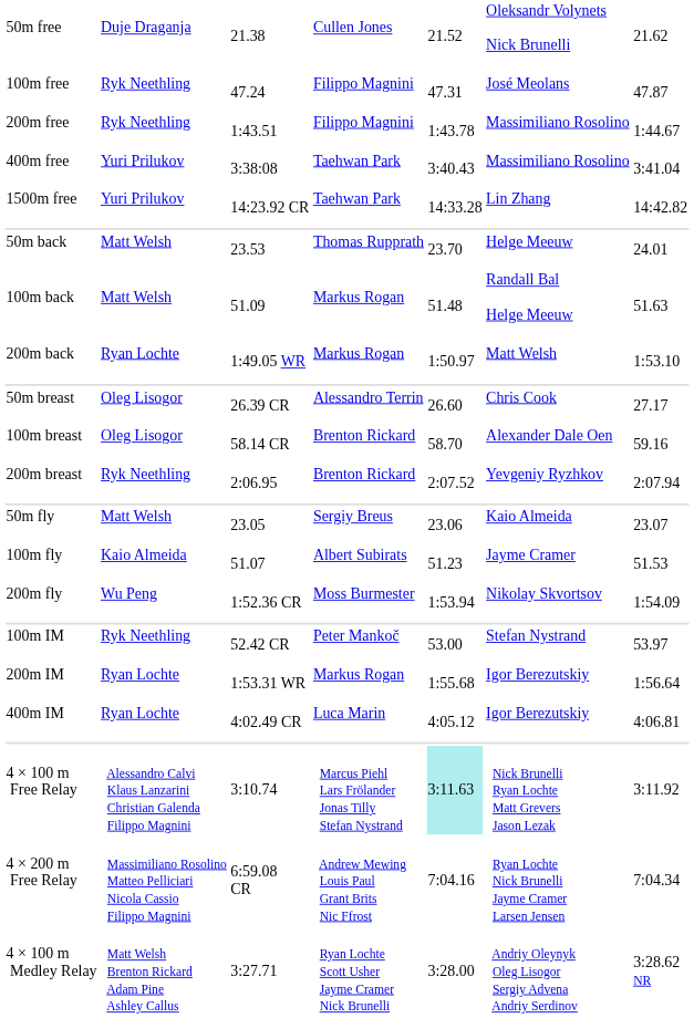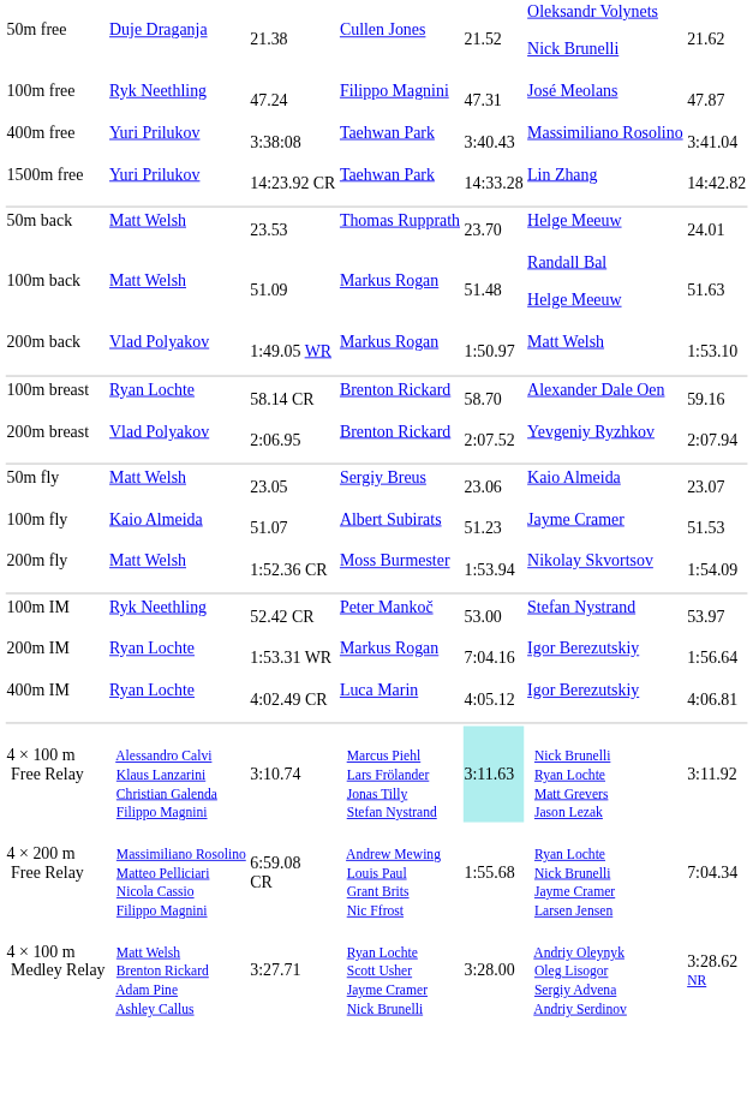 <table>
 <tr>
 <td>50m free<br>  </td>
 <td><a href='#'>Duje Draganja</a> <small><br>   </small></td>
 <td>21.38</td>
 <td><a href='#'>Cullen Jones</a> <small><br>   </small></td>
 <td>21.52</td>
 <td><a href='#'>Oleksandr Volynets</a> <small><br>   </small> <br> <a href='#'>Nick Brunelli</a> <small><br>   </small></td>
 <td>21.62</td>
 </tr>
 <tr>
 <td>100m free<br>  </td>
 <td><a href='#'>Ryk Neethling</a> <small><br>   </small></td>
 <td>47.24</td>
 <td><a href='#'>Filippo Magnini</a> <small><br>   </small></td>
 <td>47.31</td>
 <td><a href='#'>José Meolans</a> <small><br>   </small></td>
 <td>47.87</td>
-</tr>
-<tr>
-<td>200m free<br>  </td>
-<td><a href='#'>Ryk Neethling</a> <small><br>   </small></td>
-<td>1:43.51</td>
-<td><a href='#'>Filippo Magnini</a> <small><br>   </small></td>
-<td>1:43.78</td>
-<td><a href='#'>Massimiliano Rosolino</a> <small><br>   </small></td>
-<td>1:44.67</td>
 </tr>
 <tr>
 <td>400m free<br>  </td>
 <td><a href='#'>Yuri Prilukov</a> <small><br>   </small></td>
 <td>3:38:08</td>
 <td><a href='#'>Taehwan Park</a> <small><br>   </small></td>
 <td>3:40.43</td>
 <td><a href='#'>Massimiliano Rosolino</a> <small><br>   </small></td>
 <td>3:41.04</td>
 </tr>
 <tr>
 <td>1500m free<br>  </td>
 <td><a href='#'>Yuri Prilukov</a> <small><br>   </small></td>
 <td>14:23.92 CR</td>
 <td><a href='#'>Taehwan Park</a> <small><br>   </small></td>
 <td>14:33.28</td>
 <td><a href='#'>Lin Zhang</a> <small><br>   </small></td>
 <td>14:42.82</td>
 </tr>
 <tr bgcolor=#DDDDDD>
 <td colspan=7></td>
 </tr>
 <tr>
 <td>50m back<br>  </td>
 <td><a href='#'>Matt Welsh</a> <small><br>    </small></td>
 <td>23.53</td>
 <td><a href='#'>Thomas Rupprath</a> <small><br>    </small></td>
 <td>23.70</td>
 <td><a href='#'>Helge Meeuw</a> <small><br>    </small></td>
 <td>24.01</td>
 </tr>
 <tr>
 <td>100m back<br>  </td>
 <td><a href='#'>Matt Welsh</a> <small><br>    </small></td>
 <td>51.09</td>
 <td><a href='#'>Markus Rogan</a> <small><br>    </small></td>
 <td>51.48</td>
 <td><a href='#'>Randall Bal</a> <small><br>    </small> <br> <a href='#'>Helge Meeuw</a> <small><br>    </small></td>
 <td>51.63</td>
 </tr>
 <tr>
 <td>200m back<br>  </td>
-<td><a href='#'>Ryan Lochte</a> <small><br>    </small></td>
+<td><a href='#'>Vlad Polyakov</a> <small><br>    </small></td>
 <td>1:49.05 <a href='#'>WR</a></td>
 <td><a href='#'>Markus Rogan</a> <small><br>    </small></td>
 <td>1:50.97</td>
 <td><a href='#'>Matt Welsh</a> <small><br>    </small></td>
 <td>1:53.10</td>
 </tr>
 <tr>
 </tr>
 <tr bgcolor=#DDDDDD>
 <td colspan=7></td>
 </tr>
 <tr>
-<td>50m breast<br>  </td>
-<td><a href='#'>Oleg Lisogor</a> <small><br>    </small></td>
-<td>26.39 CR</td>
-<td><a href='#'>Alessandro Terrin</a> <small><br>    </small></td>
-<td>26.60</td>
-<td><a href='#'>Chris Cook</a> <small><br>    </small></td>
-<td>27.17</td>
-</tr>
-<tr>
 <td>100m breast<br>  </td>
-<td><a href='#'>Oleg Lisogor</a> <small><br>    </small></td>
+<td><a href='#'>Ryan Lochte</a> <small><br>    </small></td>
 <td>58.14 CR</td>
 <td><a href='#'>Brenton Rickard</a> <small><br>    </small></td>
 <td>58.70</td>
 <td><a href='#'>Alexander Dale Oen</a> <small><br>    </small></td>
 <td>59.16</td>
 </tr>
 <tr>
 <td>200m breast<br>  </td>
-<td><a href='#'>Ryk Neethling</a> <small><br>   </small></td>
+<td><a href='#'>Vlad Polyakov</a> <small><br>    </small></td>
 <td>2:06.95</td>
 <td><a href='#'>Brenton Rickard</a> <small><br>    </small></td>
 <td>2:07.52</td>
 <td><a href='#'>Yevgeniy Ryzhkov</a> <small><br>    </small></td>
 <td>2:07.94</td>
 </tr>
 <tr bgcolor=#DDDDDD>
 <td colspan=7></td>
 </tr>
 <tr>
 <td>50m fly<br>  </td>
 <td><a href='#'>Matt Welsh</a> <small><br>    </small></td>
 <td>23.05</td>
 <td><a href='#'>Sergiy Breus</a> <small><br>    </small></td>
 <td>23.06</td>
 <td><a href='#'>Kaio Almeida</a> <small><br>    </small></td>
 <td>23.07</td>
 </tr>
 <tr>
 <td>100m fly<br>  </td>
 <td><a href='#'>Kaio Almeida</a> <small><br>    </small></td>
 <td>51.07</td>
 <td><a href='#'>Albert Subirats</a> <small><br>    </small></td>
 <td>51.23</td>
 <td><a href='#'>Jayme Cramer</a> <small><br>    </small></td>
 <td>51.53</td>
 </tr>
 <tr>
 <td>200m fly<br>  </td>
-<td><a href='#'>Wu Peng</a> <small><br>    </small></td>
+<td><a href='#'>Matt Welsh</a> <small><br>    </small></td>
 <td>1:52.36 CR</td>
 <td><a href='#'>Moss Burmester</a> <small><br>    </small></td>
 <td>1:53.94</td>
 <td><a href='#'>Nikolay Skvortsov</a> <small><br>    </small></td>
 <td>1:54.09</td>
 </tr>
 <tr bgcolor=#DDDDDD>
 <td colspan=7></td>
 </tr>
 <tr>
 <td>100m IM<br>  </td>
 <td><a href='#'>Ryk Neethling</a> <small><br>    </small></td>
 <td>52.42 CR</td>
 <td><a href='#'>Peter Mankoč</a> <small><br>    </small></td>
 <td>53.00</td>
 <td><a href='#'>Stefan Nystrand</a> <small><br>    </small></td>
 <td>53.97</td>
 </tr>
 <tr>
 <td>200m IM<br>  </td>
 <td><a href='#'>Ryan Lochte</a> <small><br>    </small></td>
 <td>1:53.31 WR</td>
 <td><a href='#'>Markus Rogan</a> <small><br>    </small></td>
-<td>1:55.68</td>
+<td>7:04.16</td>
 <td><a href='#'>Igor Berezutskiy</a> <small><br>    </small></td>
 <td>1:56.64</td>
 </tr>
 <tr>
 <td>400m IM<br>  </td>
 <td><a href='#'>Ryan Lochte</a> <small><br>    </small></td>
 <td>4:02.49 CR</td>
 <td><a href='#'>Luca Marin</a> <small><br>    </small></td>
 <td>4:05.12</td>
 <td><a href='#'>Igor Berezutskiy</a> <small><br>    </small></td>
 <td>4:06.81</td>
 </tr>
 <tr bgcolor=#DDDDDD>
 <td colspan=7></td>
 </tr>
 <tr>
 <td>4 × 100 m <br> Free Relay <br>  </td>
 <td> <small><br>  <a href='#'>Alessandro Calvi</a> <br>  <a href='#'>Klaus Lanzarini</a> <br>  <a href='#'>Christian Galenda</a> <br>  <a href='#'>Filippo Magnini</a> </small></td>
 <td>3:10.74</td>
 <td> <small><br>  <a href='#'>Marcus Piehl</a> <br>  <a href='#'>Lars Frölander</a> <br>  <a href='#'>Jonas Tilly</a> <br>  <a href='#'>Stefan Nystrand</a> </small></td>
 <td style="background: paleturquoise;">3:11.63</td>
 <td> <small><br>  <a href='#'>Nick Brunelli</a> <br>  <a href='#'>Ryan Lochte</a> <br>  <a href='#'>Matt Grevers</a> <br>  <a href='#'>Jason Lezak</a></small></td>
 <td>3:11.92</td>
 </tr>
 <tr>
 <td>4 × 200 m <br> Free Relay <br>  </td>
 <td> <small><br>  <a href='#'>Massimiliano Rosolino</a> <br>  <a href='#'>Matteo Pelliciari</a> <br>  <a href='#'>Nicola Cassio</a> <br>  <a href='#'>Filippo Magnini</a> </small></td>
 <td>6:59.08 <br> CR</td>
 <td> <small><br>  <a href='#'>Andrew Mewing</a> <br>  <a href='#'>Louis Paul</a> <br>  <a href='#'>Grant Brits</a> <br>  <a href='#'>Nic Ffrost</a> </small></td>
-<td>7:04.16</td>
+<td>1:55.68</td>
 <td> <small><br>  <a href='#'>Ryan Lochte</a> <br>  <a href='#'>Nick Brunelli</a> <br>  <a href='#'>Jayme Cramer</a> <br>  <a href='#'>Larsen Jensen</a> </small></td>
 <td>7:04.34</td>
 </tr>
 <tr>
 <td>4 × 100 m <br> Medley Relay <br>  </td>
 <td> <small><br>  <a href='#'>Matt Welsh</a> <br>  <a href='#'>Brenton Rickard</a> <br>  <a href='#'>Adam Pine</a> <br>  <a href='#'>Ashley Callus</a> </small></td>
 <td>3:27.71</td>
 <td> <small><br>  <a href='#'>Ryan Lochte</a> <br>  <a href='#'>Scott Usher</a> <br>  <a href='#'>Jayme Cramer</a> <br>  <a href='#'>Nick Brunelli</a> </small></td>
 <td>3:28.00</td>
 <td> <small><br>  <a href='#'>Andriy Oleynyk</a> <br>  <a href='#'>Oleg Lisogor</a><br>  <a href='#'>Sergiy Advena</a> <br>  <a href='#'>Andriy Serdinov</a> </small></td>
 <td>3:28.62 <small><br><a href='#'>NR</a></small></td>
 </tr>
 <tr>
 </tr>
 </table>
